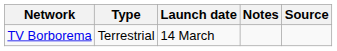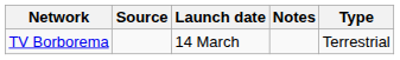 <table class="wikitable sortable">
 <tr>
 <th>Network</th>
-<th>Type</th>
+<th>Source</th>
 <th>Launch date</th>
 <th>Notes</th>
-<th>Source</th>
+<th>Type</th>
 </tr>
 <tr>
 <td><a href='#'>TV Borborema</a></td>
-<td>Terrestrial</td>
+<td></td>
 <td>14 March</td>
 <td></td>
-<td></td>
+<td>Terrestrial</td>
 </tr>
 </table>
